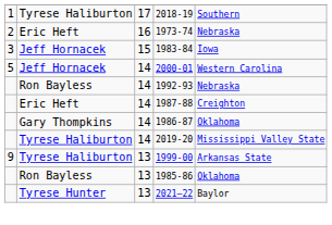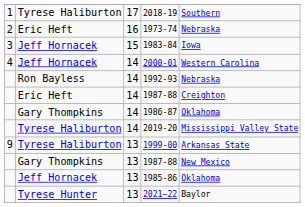 <table class="wikitable">
 <tr>
 </tr>
 <tr>
 <td>1</td>
 <td>Tyrese Haliburton</td>
 <td>17</td>
 <td style="font-size:80%;">2018-19</td>
 <td style="font-size:80%;"><a href='#'>Southern</a></td>
 </tr>
 <tr>
 <td>2</td>
 <td>Eric Heft</td>
 <td>16</td>
 <td style="font-size:80%;">1973-74</td>
 <td style="font-size:80%;"><a href='#'>Nebraska</a></td>
 </tr>
 <tr>
 <td>3</td>
 <td><a href='#'>Jeff Hornacek</a></td>
 <td>15</td>
 <td style="font-size:80%;">1983-84</td>
 <td style="font-size:80%;"><a href='#'>Iowa</a></td>
 </tr>
 <tr>
-<td>5</td>
+<td>4</td>
 <td><a href='#'>Jeff Hornacek</a></td>
 <td>14</td>
 <td style="font-size:80%;"><a href='#'>2000-01</a></td>
 <td style="font-size:80%;"><a href='#'>Western Carolina</a></td>
 </tr>
 <tr>
 <td></td>
 <td>Ron Bayless</td>
 <td>14</td>
 <td style="font-size:80%;">1992-93</td>
 <td style="font-size:80%;"><a href='#'>Nebraska</a></td>
 </tr>
 <tr>
 <td></td>
 <td>Eric Heft</td>
 <td>14</td>
 <td style="font-size:80%;">1987-88</td>
 <td style="font-size:80%;"><a href='#'>Creighton</a></td>
 </tr>
 <tr>
 <td></td>
 <td>Gary Thompkins</td>
 <td>14</td>
 <td style="font-size:80%;">1986-87</td>
 <td style="font-size:80%;"><a href='#'>Oklahoma</a></td>
 </tr>
 <tr>
 <td></td>
 <td><a href='#'>Tyrese Haliburton</a></td>
 <td>14</td>
 <td style="font-size:80%;">2019-20</td>
 <td style="font-size:80%;"><a href='#'>Mississippi Valley State</a></td>
 </tr>
 <tr>
 <td>9</td>
 <td><a href='#'>Tyrese Haliburton</a></td>
 <td>13</td>
 <td style="font-size:80%;"><a href='#'>1999-00</a></td>
 <td style="font-size:80%;"><a href='#'>Arkansas State</a></td>
 </tr>
 <tr>
 <td></td>
-<td>Ron Bayless</td>
+<td>Gary Thompkins</td>
+<td>13</td>
+<td style="font-size:80%;">1987-88</td>
+<td style="font-size:80%;"><a href='#'>New Mexico</a></td>
+</tr>
+<tr>
+<td></td>
+<td><a href='#'>Jeff Hornacek</a></td>
 <td>13</td>
 <td style="font-size:80%;">1985-86</td>
 <td style="font-size:80%;"><a href='#'>Oklahoma</a></td>
 </tr>
 <tr>
 <td></td>
 <td><a href='#'>Tyrese Hunter</a></td>
 <td>13</td>
 <td style="font-size:80%;"><a href='#'>2021–22</a></td>
 <td style="font-size:80%;">Baylor</td>
 </tr>
 </table>
